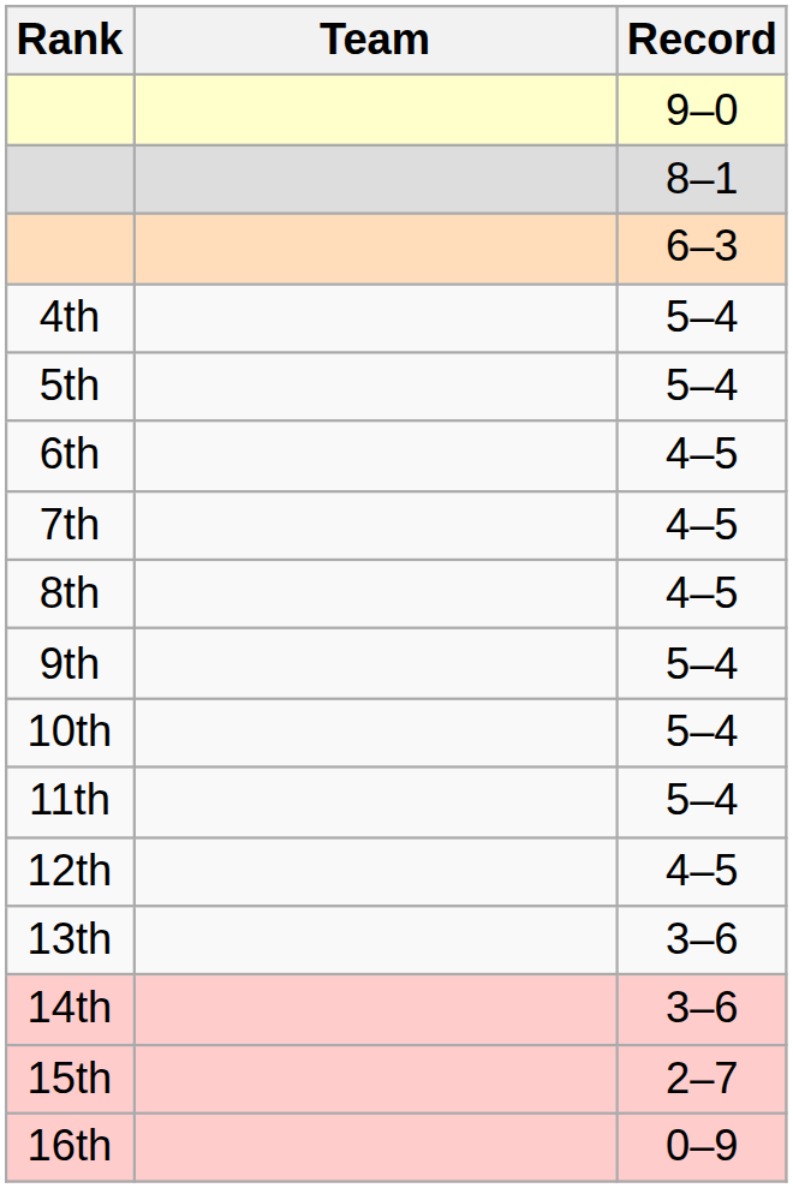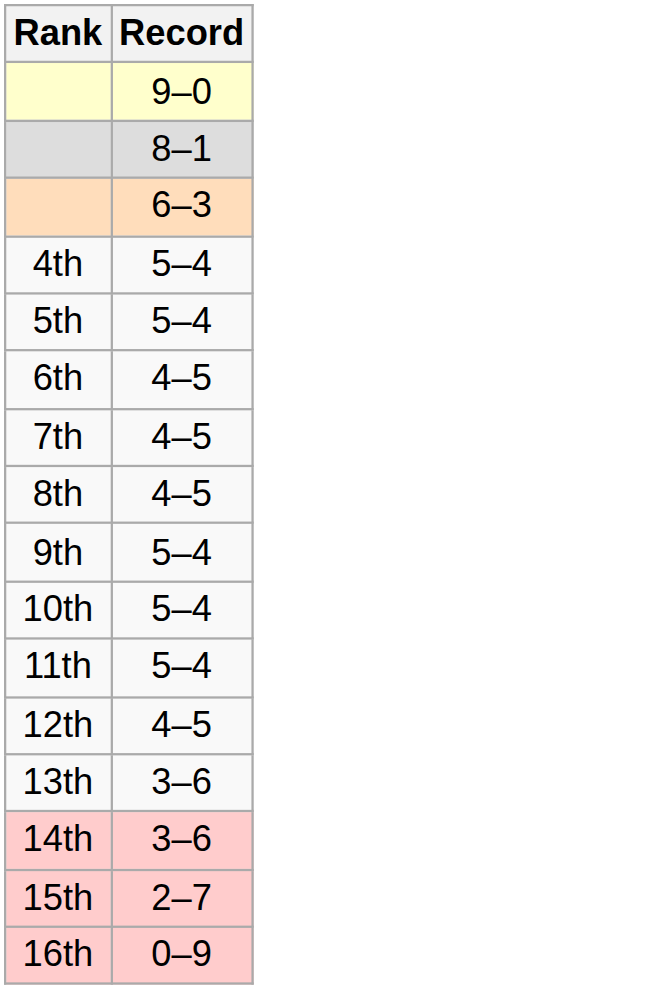 <table class=wikitable style="text-align:center;">
 <tr>
 <th>Rank</th>
-<th width=170>Team</th>
 <th>Record</th>
 </tr>
 <tr bgcolor=#ffc>
 <td> </td>
-<td align=left></td>
 <td>9–0</td>
 </tr>
 <tr bgcolor=#ddd>
 <td> </td>
-<td align=left></td>
 <td>8–1</td>
 </tr>
 <tr bgcolor=#fdb>
 <td> </td>
-<td align=left></td>
 <td>6–3</td>
 </tr>
 <tr>
 <td>4th</td>
-<td align=left></td>
 <td>5–4</td>
 </tr>
 <tr>
 <td>5th</td>
-<td align=left></td>
 <td>5–4</td>
 </tr>
 <tr>
 <td>6th</td>
-<td align=left></td>
 <td>4–5</td>
 </tr>
 <tr>
 <td>7th</td>
-<td align=left></td>
 <td>4–5</td>
 </tr>
 <tr>
 <td>8th</td>
-<td align=left></td>
 <td>4–5</td>
 </tr>
 <tr>
 <td>9th</td>
-<td align=left></td>
 <td>5–4</td>
 </tr>
 <tr>
 <td>10th</td>
-<td align=left></td>
 <td>5–4</td>
 </tr>
 <tr>
 <td>11th</td>
-<td align=left></td>
 <td>5–4</td>
 </tr>
 <tr>
 <td>12th</td>
-<td align=left></td>
 <td>4–5</td>
 </tr>
 <tr>
 <td>13th</td>
-<td align=left></td>
 <td>3–6</td>
 </tr>
 <tr bgcolor=#fcc>
 <td>14th</td>
-<td align=left></td>
 <td>3–6</td>
 </tr>
 <tr bgcolor=#fcc>
 <td>15th</td>
-<td align=left></td>
 <td>2–7</td>
 </tr>
 <tr bgcolor=#fcc>
 <td>16th</td>
-<td align=left></td>
 <td>0–9</td>
 </tr>
 </table>
